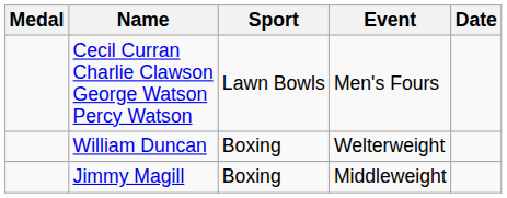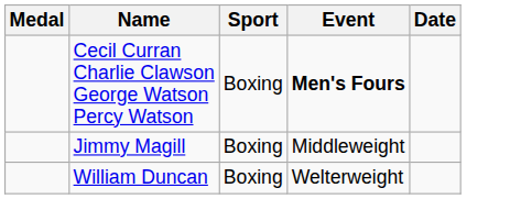 <table class="wikitable">
 <tr>
 <th>Medal</th>
 <th>Name</th>
 <th>Sport</th>
 <th>Event</th>
 <th>Date</th>
 </tr>
 <tr>
 <td></td>
 <td><a href='#'>Cecil Curran</a><br><a href='#'>Charlie Clawson</a><br><a href='#'>George Watson</a><br><a href='#'>Percy Watson</a></td>
-<td>Lawn Bowls</td>
-<td>Men's Fours</td>
+<td>Boxing</td>
+<td><strong>Men's Fours</strong></td>
+<td></td>
+</tr>
+<tr>
+<td></td>
+<td><a href='#'>Jimmy Magill</a></td>
+<td>Boxing</td>
+<td>Middleweight</td>
 <td></td>
 </tr>
 <tr>
 <td></td>
 <td><a href='#'>William Duncan</a></td>
 <td>Boxing</td>
 <td>Welterweight</td>
 <td></td>
 </tr>
-<tr>
-<td></td>
-<td><a href='#'>Jimmy Magill</a></td>
-<td>Boxing</td>
-<td>Middleweight</td>
-<td></td>
-</tr>
 </table>
